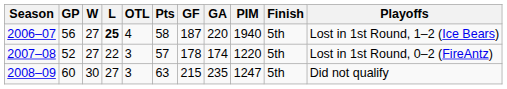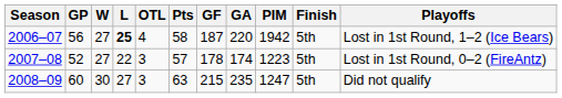 <table class="wikitable">
 <tr>
 <th>Season</th>
 <th>GP</th>
 <th>W</th>
 <th>L</th>
 <th>OTL</th>
 <th>Pts</th>
 <th>GF</th>
 <th>GA</th>
 <th>PIM</th>
 <th>Finish</th>
 <th>Playoffs</th>
 </tr>
 <tr>
 <td><a href='#'>2006–07</a></td>
 <td>56</td>
 <td>27</td>
 <td><strong>25</strong></td>
 <td>4</td>
 <td>58</td>
 <td>187</td>
 <td>220</td>
-<td>1940</td>
+<td>1942</td>
 <td>5th</td>
 <td>Lost in 1st Round, 1–2 (<a href='#'>Ice Bears</a>)</td>
 </tr>
 <tr>
 <td><a href='#'>2007–08</a></td>
 <td>52</td>
 <td>27</td>
 <td>22</td>
 <td>3</td>
 <td>57</td>
 <td>178</td>
 <td>174</td>
-<td>1220</td>
+<td>1223</td>
 <td>5th</td>
 <td>Lost in 1st Round, 0–2 (<a href='#'>FireAntz</a>)</td>
 </tr>
 <tr>
 <td><a href='#'>2008–09</a></td>
 <td>60</td>
 <td>30</td>
 <td>27</td>
 <td>3</td>
 <td>63</td>
 <td>215</td>
 <td>235</td>
 <td>1247</td>
 <td>5th</td>
 <td>Did not qualify</td>
 </tr>
 </table>
